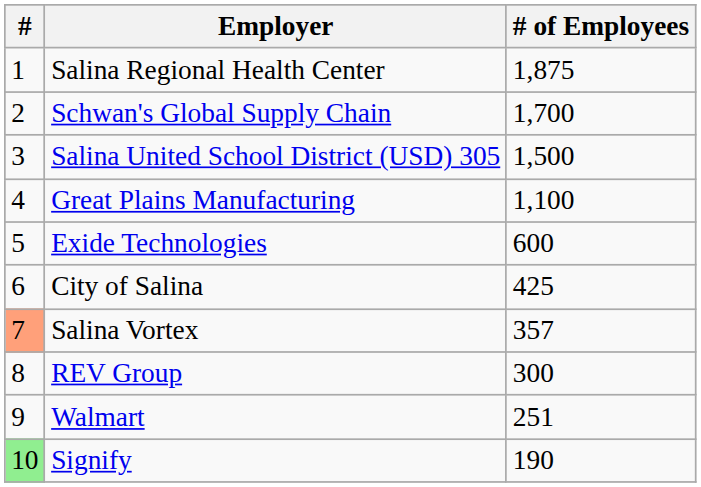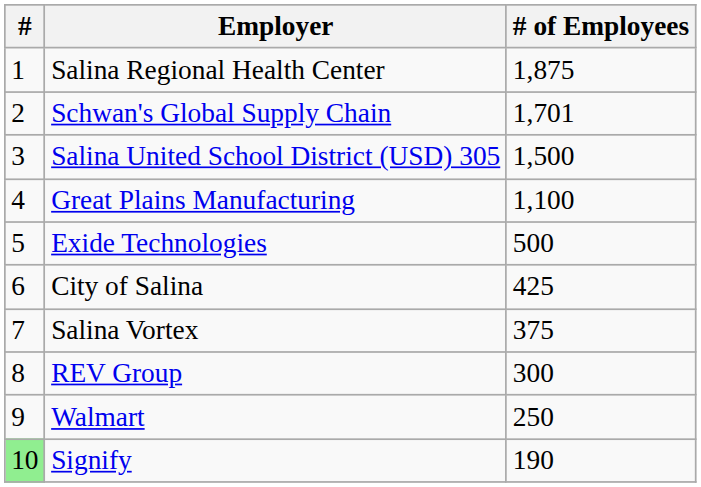 <table class="wikitable">
 <tr>
 <th>#</th>
 <th>Employer</th>
 <th># of Employees</th>
 </tr>
 <tr>
 <td>1</td>
 <td>Salina Regional Health Center</td>
 <td>1,875</td>
 </tr>
 <tr>
 <td>2</td>
 <td><a href='#'>Schwan's Global Supply Chain</a></td>
-<td>1,700</td>
+<td>1,701</td>
 </tr>
 <tr>
 <td>3</td>
 <td><a href='#'>Salina United School District (USD) 305</a></td>
 <td>1,500</td>
 </tr>
 <tr>
 <td>4</td>
 <td><a href='#'>Great Plains Manufacturing</a></td>
 <td>1,100</td>
 </tr>
 <tr>
 <td>5</td>
 <td><a href='#'>Exide Technologies</a></td>
-<td>600</td>
+<td>500</td>
 </tr>
 <tr>
 <td>6</td>
 <td>City of Salina</td>
 <td>425</td>
 </tr>
 <tr>
-<td style="background: lightsalmon;">7</td>
+<td>7</td>
 <td>Salina Vortex</td>
-<td>357</td>
+<td>375</td>
 </tr>
 <tr>
 <td>8</td>
 <td><a href='#'>REV Group</a></td>
 <td>300</td>
 </tr>
 <tr>
 <td>9</td>
 <td><a href='#'>Walmart</a></td>
-<td>251</td>
+<td>250</td>
 </tr>
 <tr>
 <td style="background: lightgreen;">10</td>
 <td><a href='#'>Signify</a></td>
 <td>190</td>
 </tr>
 </table>
